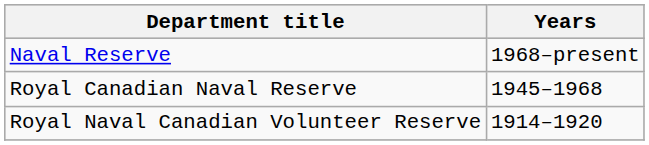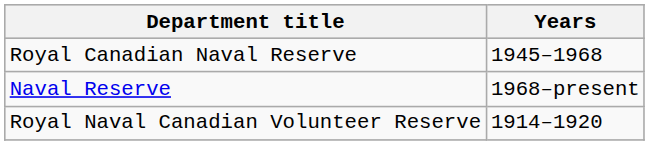 <table class="wikitable">
 <tr>
 <th>Department title</th>
 <th>Years</th>
 </tr>
 <tr>
+<td>Royal Canadian Naval Reserve</td>
+<td>1945–1968</td>
+</tr>
+<tr>
 <td><a href='#'>Naval Reserve</a></td>
 <td>1968–present</td>
-</tr>
-<tr>
-<td>Royal Canadian Naval Reserve</td>
-<td>1945–1968</td>
 </tr>
 <tr>
 <td>Royal Naval Canadian Volunteer Reserve</td>
 <td>1914–1920</td>
 </tr>
 </table>
